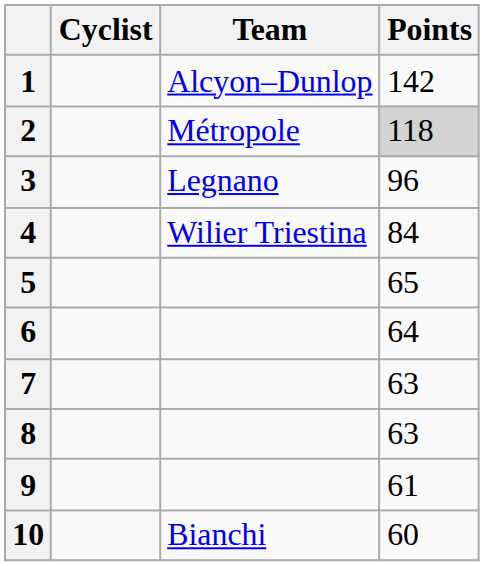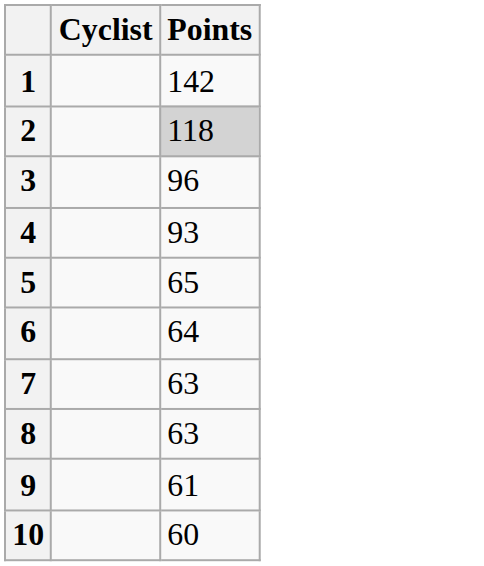 <table class="wikitable">
 <tr>
 <th></th>
 <th>Cyclist</th>
-<th>Team</th>
 <th>Points</th>
 </tr>
 <tr>
 <th>1</th>
 <td></td>
-<td><a href='#'>Alcyon–Dunlop</a></td>
 <td>142</td>
 </tr>
 <tr>
 <th>2</th>
 <td></td>
-<td><a href='#'>Métropole</a></td>
 <td style="background: lightgrey;">118</td>
 </tr>
 <tr>
 <th>3</th>
 <td></td>
-<td><a href='#'>Legnano</a></td>
 <td>96</td>
 </tr>
 <tr>
 <th>4</th>
 <td></td>
-<td><a href='#'>Wilier Triestina</a></td>
-<td>84</td>
+<td>93</td>
 </tr>
 <tr>
 <th>5</th>
-<td></td>
 <td></td>
 <td>65</td>
 </tr>
 <tr>
 <th>6</th>
 <td></td>
-<td></td>
 <td>64</td>
 </tr>
 <tr>
 <th>7</th>
-<td></td>
 <td></td>
 <td>63</td>
 </tr>
 <tr>
 <th>8</th>
 <td></td>
-<td></td>
 <td>63</td>
 </tr>
 <tr>
 <th>9</th>
-<td></td>
 <td></td>
 <td>61</td>
 </tr>
 <tr>
 <th>10</th>
 <td></td>
-<td><a href='#'>Bianchi</a></td>
 <td>60</td>
 </tr>
 </table>
